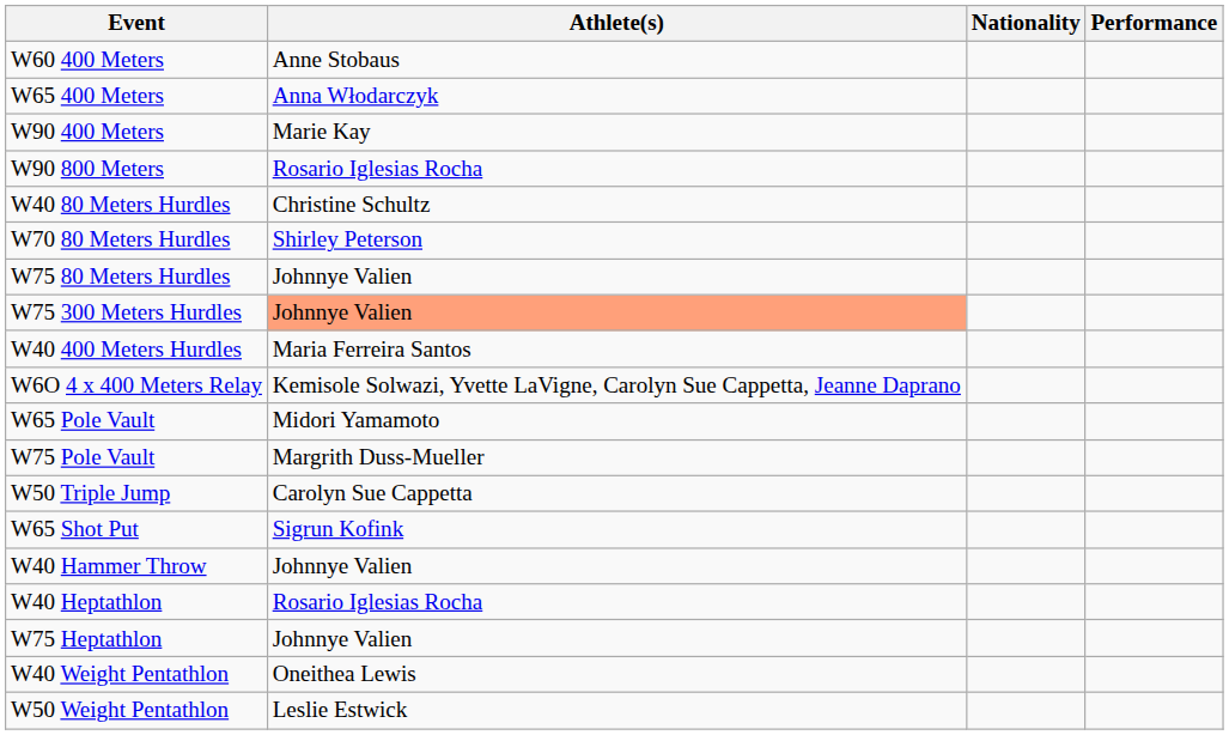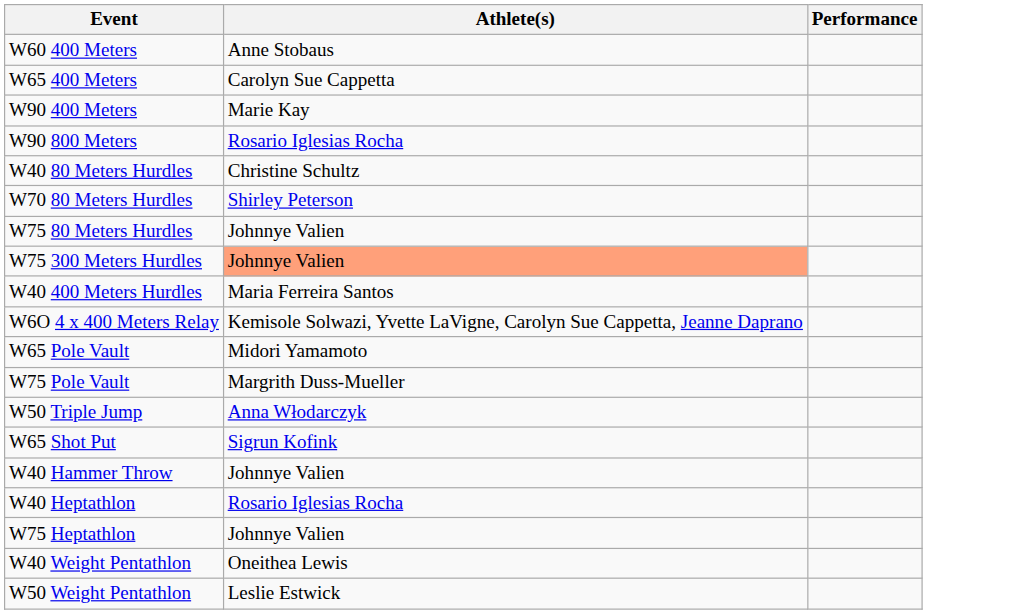 <table class="wikitable">
 <tr>
 <th>Event</th>
 <th>Athlete(s)</th>
-<th>Nationality</th>
 <th>Performance</th>
 </tr>
 <tr>
 <td>W60 <a href='#'>400 Meters</a></td>
 <td>Anne Stobaus</td>
 <td></td>
-<td></td>
 </tr>
 <tr>
 <td>W65 <a href='#'>400 Meters</a></td>
-<td><a href='#'>Anna Włodarczyk</a></td>
-<td></td>
+<td>Carolyn Sue Cappetta</td>
 <td></td>
 </tr>
 <tr>
 <td>W90 <a href='#'>400 Meters</a></td>
 <td>Marie Kay</td>
 <td></td>
-<td></td>
 </tr>
 <tr>
 <td>W90 <a href='#'>800 Meters</a></td>
 <td><a href='#'>Rosario Iglesias Rocha</a></td>
-<td></td>
 <td></td>
 </tr>
 <tr>
 <td>W40 <a href='#'>80 Meters Hurdles</a></td>
 <td>Christine Schultz</td>
 <td></td>
-<td></td>
 </tr>
 <tr>
 <td>W70 <a href='#'>80 Meters Hurdles</a></td>
 <td><a href='#'>Shirley Peterson</a></td>
-<td></td>
 <td></td>
 </tr>
 <tr>
 <td>W75 <a href='#'>80 Meters Hurdles</a></td>
 <td>Johnnye Valien</td>
 <td></td>
-<td></td>
 </tr>
 <tr>
 <td>W75 <a href='#'>300 Meters Hurdles</a></td>
 <td style="background: lightsalmon;">Johnnye Valien</td>
-<td></td>
 <td></td>
 </tr>
 <tr>
 <td>W40 <a href='#'>400 Meters Hurdles</a></td>
 <td>Maria Ferreira Santos</td>
 <td></td>
-<td></td>
 </tr>
 <tr>
 <td>W6O <a href='#'>4 x 400 Meters Relay</a></td>
 <td>Kemisole Solwazi, Yvette LaVigne, Carolyn Sue Cappetta, <a href='#'>Jeanne Daprano</a></td>
-<td></td>
 <td></td>
 </tr>
 <tr>
 <td>W65 <a href='#'>Pole Vault</a></td>
 <td>Midori Yamamoto</td>
 <td></td>
-<td></td>
 </tr>
 <tr>
 <td>W75 <a href='#'>Pole Vault</a></td>
 <td>Margrith Duss-Mueller</td>
 <td></td>
-<td></td>
 </tr>
 <tr>
 <td>W50 <a href='#'>Triple Jump</a></td>
-<td>Carolyn Sue Cappetta</td>
-<td></td>
+<td><a href='#'>Anna Włodarczyk</a></td>
 <td></td>
 </tr>
 <tr>
 <td>W65 <a href='#'>Shot Put</a></td>
 <td><a href='#'>Sigrun Kofink</a></td>
 <td></td>
-<td></td>
 </tr>
 <tr>
 <td>W40 <a href='#'>Hammer Throw</a></td>
 <td>Johnnye Valien</td>
-<td></td>
 <td></td>
 </tr>
 <tr>
 <td>W40 <a href='#'>Heptathlon</a></td>
 <td><a href='#'>Rosario Iglesias Rocha</a></td>
 <td></td>
-<td></td>
 </tr>
 <tr>
 <td>W75 <a href='#'>Heptathlon</a></td>
 <td>Johnnye Valien</td>
-<td></td>
 <td></td>
 </tr>
 <tr>
 <td>W40 <a href='#'>Weight Pentathlon</a></td>
 <td>Oneithea Lewis</td>
 <td></td>
-<td></td>
 </tr>
 <tr>
 <td>W50 <a href='#'>Weight Pentathlon</a></td>
 <td>Leslie Estwick</td>
 <td></td>
-<td></td>
 </tr>
 </table>
